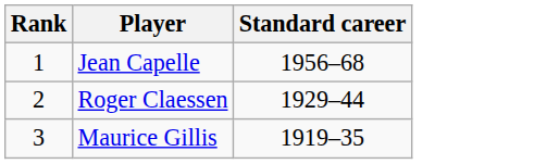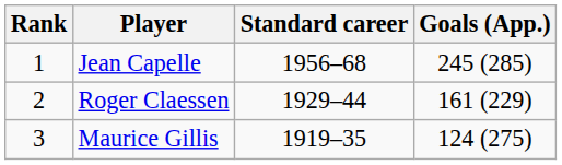 <table class="wikitable sortable"  style="text-align: center;">
 <tr>
 <th>Rank</th>
 <th>Player</th>
 <th>Standard career</th>
+<th>Goals (App.)</th>
 </tr>
 <tr>
 <td>1</td>
 <td style="text-align:left;"> <a href='#'>Jean Capelle</a></td>
 <td>1956–68</td>
+<td>245 (285)</td>
 </tr>
 <tr>
 <td>2</td>
 <td style="text-align:left;"> <a href='#'>Roger Claessen</a></td>
 <td>1929–44</td>
+<td>161 (229)</td>
 </tr>
 <tr>
 <td>3</td>
 <td style="text-align:left;"> <a href='#'>Maurice Gillis</a></td>
 <td>1919–35</td>
+<td>124 (275)</td>
 </tr>
 </table>
